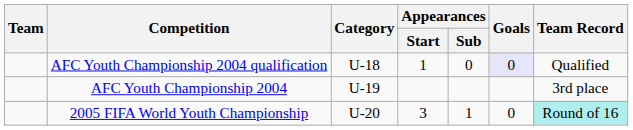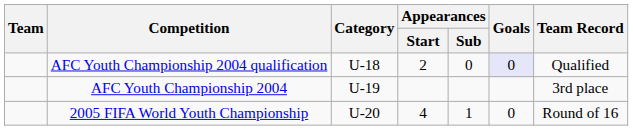 <table class="wikitable" style="text-align: center;">
 <tr>
 <th rowspan="2">Team</th>
 <th rowspan="2">Competition</th>
 <th rowspan="2">Category</th>
 <th colspan="2">Appearances</th>
 <th rowspan="2">Goals</th>
 <th rowspan="2">Team Record</th>
 </tr>
 <tr>
 <th>Start</th>
 <th>Sub</th>
 </tr>
 <tr>
 <td align="left"></td>
 <td><a href='#'>AFC Youth Championship 2004 qualification</a></td>
 <td>U-18</td>
-<td>1</td>
+<td>2</td>
 <td>0</td>
 <td style="background: lavender;">0</td>
 <td>Qualified</td>
 </tr>
 <tr>
 <td align="left"></td>
 <td><a href='#'>AFC Youth Championship 2004</a></td>
 <td>U-19</td>
 <td></td>
 <td></td>
 <td></td>
 <td>3rd place</td>
 </tr>
 <tr>
 <td align="left"></td>
 <td><a href='#'>2005 FIFA World Youth Championship</a></td>
 <td>U-20</td>
-<td>3</td>
+<td>4</td>
 <td>1</td>
 <td>0</td>
-<td style="background: paleturquoise;">Round of 16</td>
+<td>Round of 16</td>
 </tr>
 </table>
